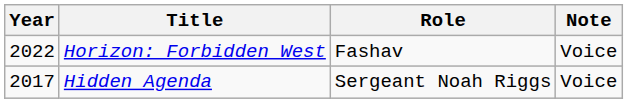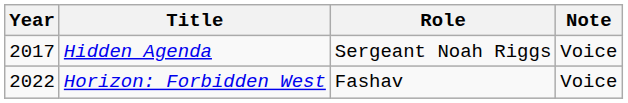 <table class="wikitable">
 <tr>
 <th>Year</th>
 <th>Title</th>
 <th>Role</th>
 <th>Note</th>
 </tr>
 <tr>
+<td>2017</td>
+<td><em><a href='#'>Hidden Agenda</a></em></td>
+<td>Sergeant Noah Riggs</td>
+<td>Voice</td>
+</tr>
+<tr>
 <td>2022</td>
 <td><a href='#'><em>Horizon: Forbidden West</em></a></td>
 <td>Fashav</td>
 <td>Voice</td>
 </tr>
-<tr>
-<td>2017</td>
-<td><em><a href='#'>Hidden Agenda</a></em></td>
-<td>Sergeant Noah Riggs</td>
-<td>Voice</td>
-</tr>
 </table>
